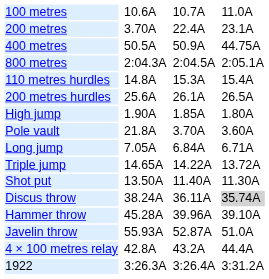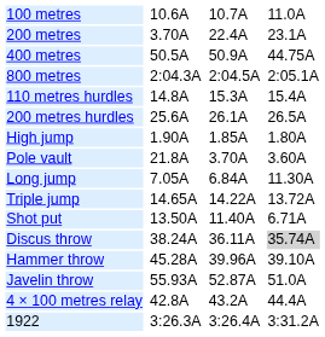 <table>
 <tr>
 <td bgcolor = DDEEFF><a href='#'>100 metres</a></td>
 <td></td>
 <td>10.6A</td>
 <td></td>
 <td>10.7A</td>
 <td></td>
 <td>11.0A</td>
 </tr>
 <tr>
 <td bgcolor = DDEEFF><a href='#'>200 metres</a></td>
 <td></td>
 <td>3.70A</td>
 <td></td>
 <td>22.4A</td>
 <td></td>
 <td>23.1A</td>
 </tr>
 <tr>
 <td bgcolor = DDEEFF><a href='#'>400 metres</a></td>
 <td></td>
 <td>50.5A</td>
 <td></td>
 <td>50.9A</td>
 <td></td>
 <td>44.75A</td>
 </tr>
 <tr>
 <td bgcolor = DDEEFF><a href='#'>800 metres</a></td>
 <td></td>
 <td>2:04.3A</td>
 <td></td>
 <td>2:04.5A</td>
 <td></td>
 <td>2:05.1A</td>
 </tr>
 <tr>
 <td bgcolor = DDEEFF><a href='#'>110 metres hurdles</a></td>
 <td></td>
 <td>14.8A</td>
 <td></td>
 <td>15.3A</td>
 <td></td>
 <td>15.4A</td>
 </tr>
 <tr>
 <td bgcolor = DDEEFF><a href='#'>200 metres hurdles</a></td>
 <td></td>
 <td>25.6A</td>
 <td></td>
 <td>26.1A</td>
 <td></td>
 <td>26.5A</td>
 </tr>
 <tr>
 <td bgcolor = DDEEFF><a href='#'>High jump</a></td>
 <td></td>
 <td>1.90A</td>
 <td></td>
 <td>1.85A</td>
 <td></td>
 <td>1.80A</td>
 </tr>
 <tr>
 <td bgcolor = DDEEFF><a href='#'>Pole vault</a></td>
 <td></td>
 <td>21.8A</td>
 <td></td>
 <td>3.70A</td>
 <td></td>
 <td>3.60A</td>
 </tr>
 <tr>
 <td bgcolor = DDEEFF><a href='#'>Long jump</a></td>
 <td></td>
 <td>7.05A</td>
 <td></td>
 <td>6.84A</td>
 <td></td>
-<td>6.71A</td>
+<td>11.30A</td>
 </tr>
 <tr>
 <td bgcolor = DDEEFF><a href='#'>Triple jump</a></td>
 <td></td>
 <td>14.65A</td>
 <td></td>
 <td>14.22A</td>
 <td></td>
 <td>13.72A</td>
 </tr>
 <tr>
 <td bgcolor = DDEEFF><a href='#'>Shot put</a></td>
 <td></td>
 <td>13.50A</td>
 <td></td>
 <td>11.40A</td>
 <td></td>
-<td>11.30A</td>
+<td>6.71A</td>
 </tr>
 <tr>
 <td bgcolor = DDEEFF><a href='#'>Discus throw</a></td>
 <td></td>
 <td>38.24A</td>
 <td></td>
 <td>36.11A</td>
 <td></td>
 <td style="background: lightgrey;">35.74A</td>
 </tr>
 <tr>
 <td bgcolor = DDEEFF><a href='#'>Hammer throw</a></td>
 <td></td>
 <td>45.28A</td>
 <td></td>
 <td>39.96A</td>
 <td></td>
 <td>39.10A</td>
 </tr>
 <tr>
 <td bgcolor = DDEEFF><a href='#'>Javelin throw</a></td>
 <td></td>
 <td>55.93A</td>
 <td></td>
 <td>52.87A</td>
 <td></td>
 <td>51.0A</td>
 </tr>
 <tr>
 <td bgcolor = DDEEFF><a href='#'>4 × 100 metres relay</a></td>
 <td></td>
 <td>42.8A</td>
 <td></td>
 <td>43.2A</td>
 <td></td>
 <td>44.4A</td>
 </tr>
 <tr>
 <td bgcolor = DDEEFF>1922</td>
 <td></td>
 <td>3:26.3A</td>
 <td></td>
 <td>3:26.4A</td>
 <td></td>
 <td>3:31.2A</td>
 </tr>
 </table>
